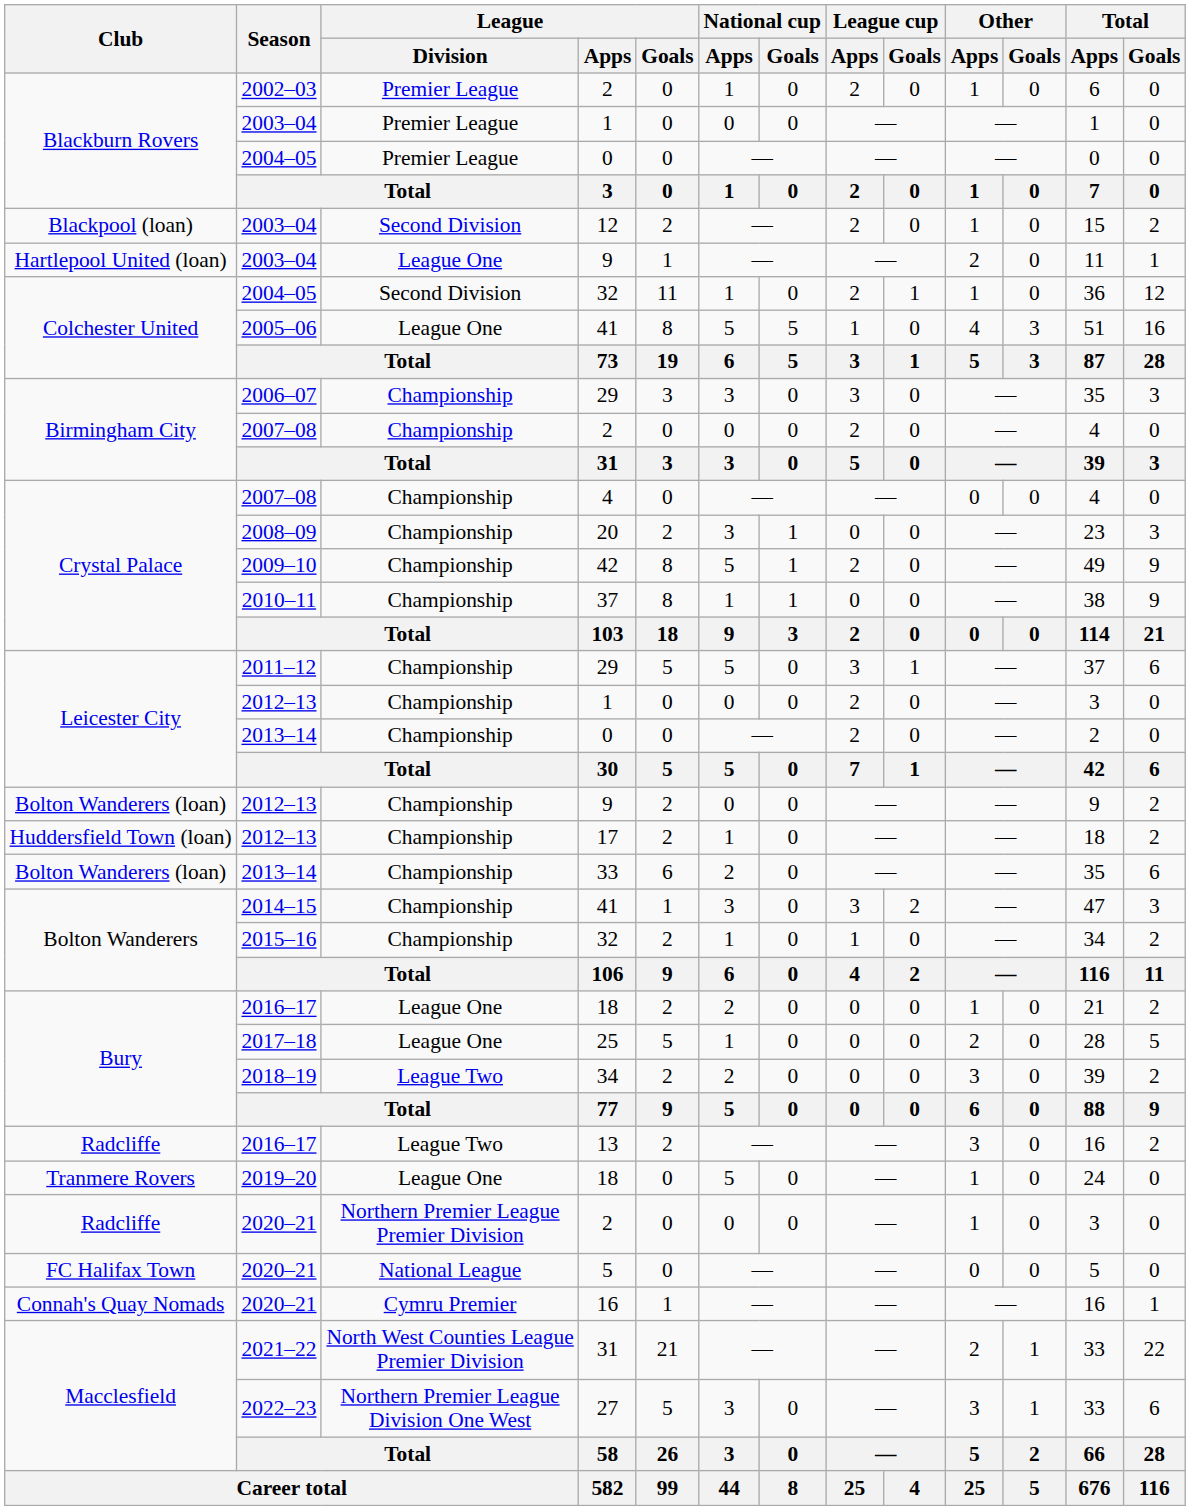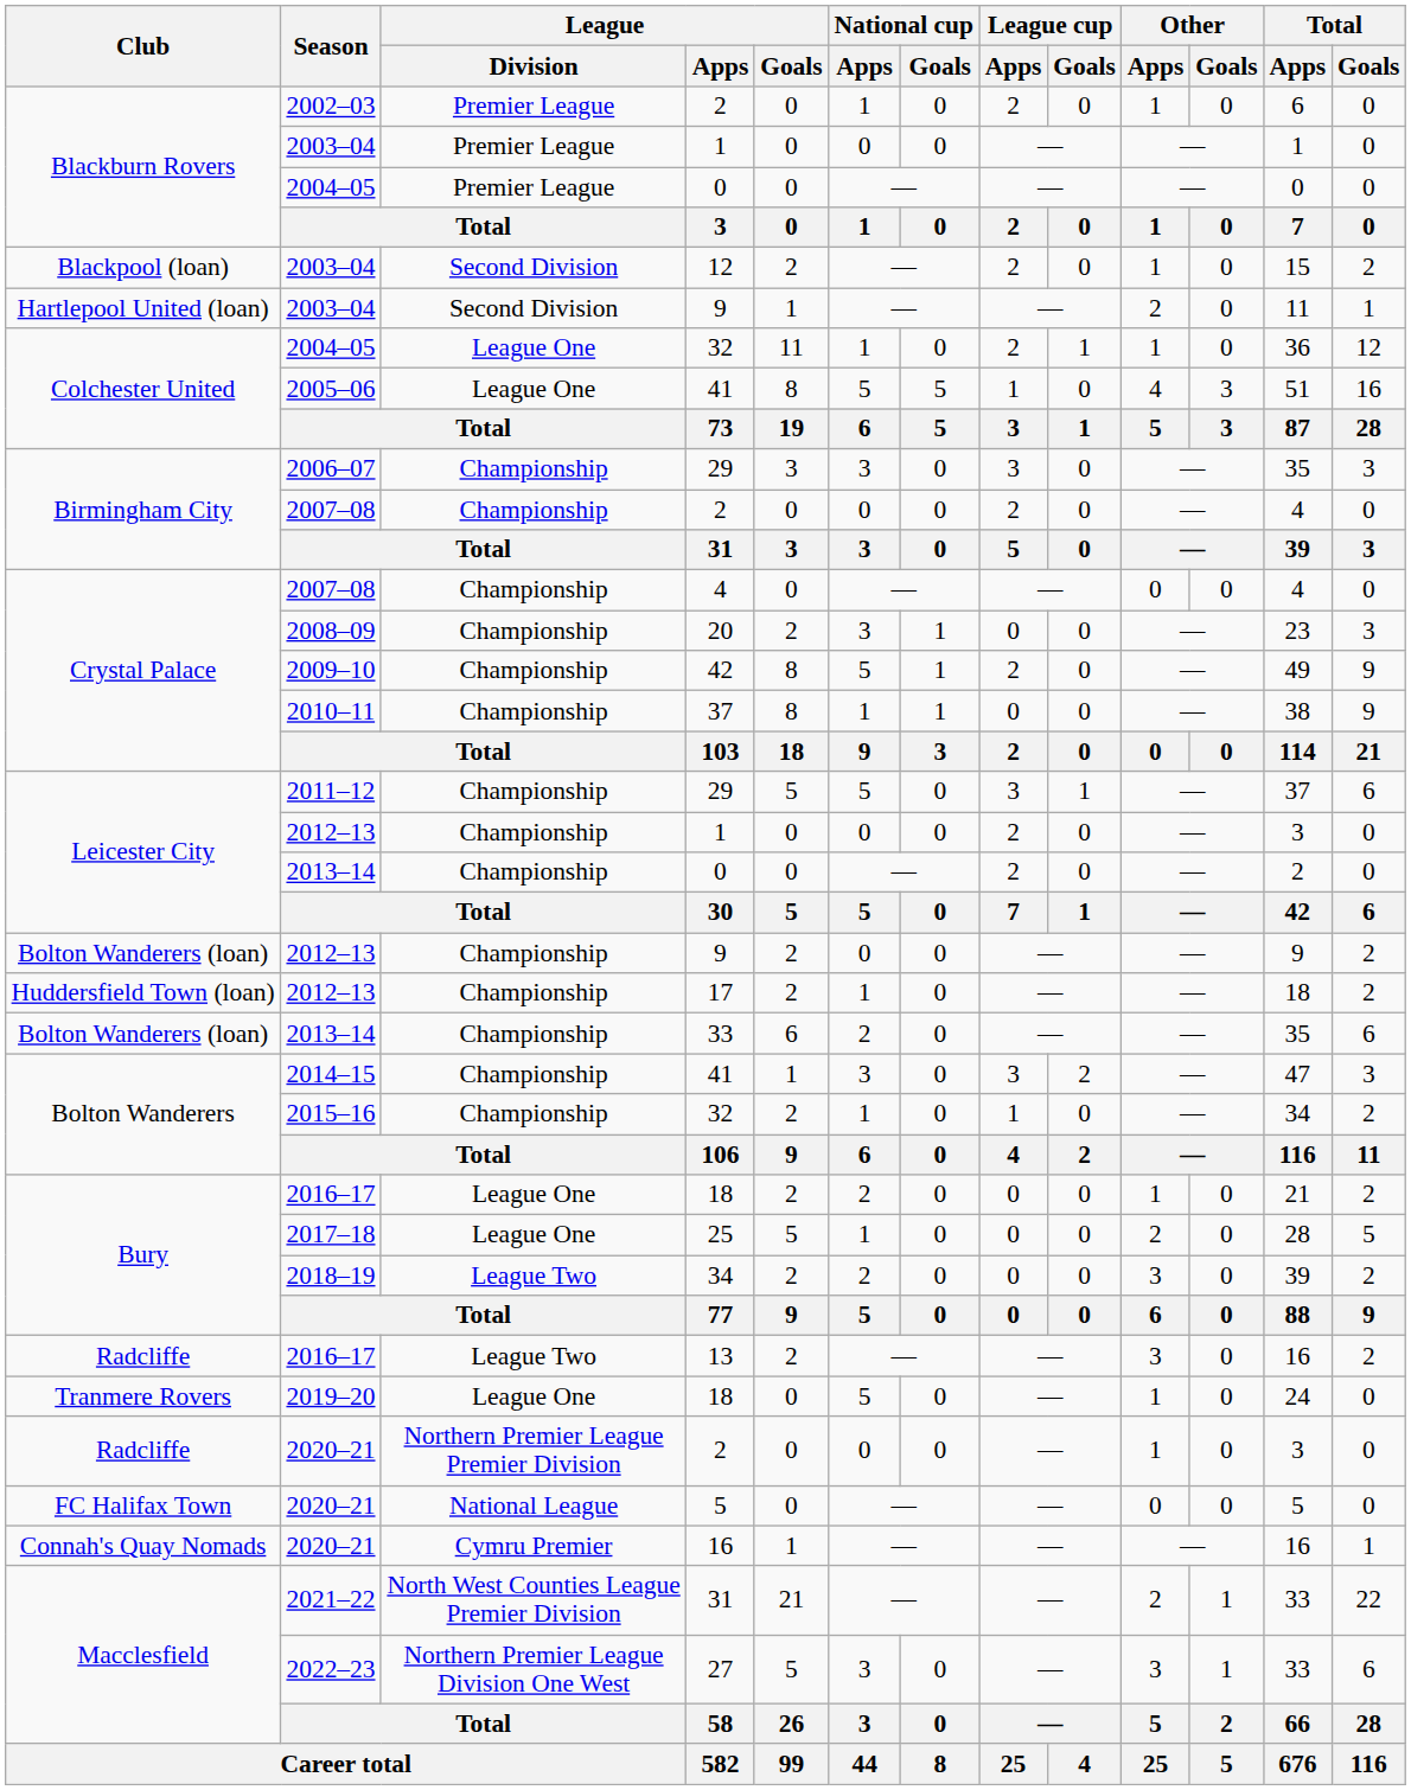 <table class="wikitable" style="text-align:center">
 <tr>
 <th rowspan="2">Club</th>
 <th rowspan="2">Season</th>
 <th colspan="3">League</th>
 <th colspan="2">National cup</th>
 <th colspan="2">League cup</th>
 <th colspan="2">Other</th>
 <th colspan="2">Total</th>
 </tr>
 <tr>
 <th>Division</th>
 <th>Apps</th>
 <th>Goals</th>
 <th>Apps</th>
 <th>Goals</th>
 <th>Apps</th>
 <th>Goals</th>
 <th>Apps</th>
 <th>Goals</th>
 <th>Apps</th>
 <th>Goals</th>
 </tr>
 <tr>
 <td rowspan="4"><a href='#'>Blackburn Rovers</a></td>
 <td><a href='#'>2002–03</a></td>
 <td><a href='#'>Premier League</a></td>
 <td>2</td>
 <td>0</td>
 <td>1</td>
 <td>0</td>
 <td>2</td>
 <td>0</td>
 <td>1</td>
 <td>0</td>
 <td>6</td>
 <td>0</td>
 </tr>
 <tr>
 <td><a href='#'>2003–04</a></td>
 <td>Premier League</td>
 <td>1</td>
 <td>0</td>
 <td>0</td>
 <td>0</td>
 <td colspan="2">—</td>
 <td colspan="2">—</td>
 <td>1</td>
 <td>0</td>
 </tr>
 <tr>
 <td><a href='#'>2004–05</a></td>
 <td>Premier League</td>
 <td>0</td>
 <td>0</td>
 <td colspan="2">—</td>
 <td colspan="2">—</td>
 <td colspan="2">—</td>
 <td>0</td>
 <td>0</td>
 </tr>
 <tr>
 <th colspan="2">Total</th>
 <th>3</th>
 <th>0</th>
 <th>1</th>
 <th>0</th>
 <th>2</th>
 <th>0</th>
 <th>1</th>
 <th>0</th>
 <th>7</th>
 <th>0</th>
 </tr>
 <tr>
 <td><a href='#'>Blackpool</a> (loan)</td>
 <td><a href='#'>2003–04</a></td>
 <td><a href='#'>Second Division</a></td>
 <td>12</td>
 <td>2</td>
 <td colspan="2">—</td>
 <td>2</td>
 <td>0</td>
 <td>1</td>
 <td>0</td>
 <td>15</td>
 <td>2</td>
 </tr>
 <tr>
 <td><a href='#'>Hartlepool United</a> (loan)</td>
 <td><a href='#'>2003–04</a></td>
-<td><a href='#'>League One</a></td>
+<td>Second Division</td>
 <td>9</td>
 <td>1</td>
 <td colspan="2">—</td>
 <td colspan="2">—</td>
 <td>2</td>
 <td>0</td>
 <td>11</td>
 <td>1</td>
 </tr>
 <tr>
 <td rowspan="3"><a href='#'>Colchester United</a></td>
 <td><a href='#'>2004–05</a></td>
-<td>Second Division</td>
+<td><a href='#'>League One</a></td>
 <td>32</td>
 <td>11</td>
 <td>1</td>
 <td>0</td>
 <td>2</td>
 <td>1</td>
 <td>1</td>
 <td>0</td>
 <td>36</td>
 <td>12</td>
 </tr>
 <tr>
 <td><a href='#'>2005–06</a></td>
 <td>League One</td>
 <td>41</td>
 <td>8</td>
 <td>5</td>
 <td>5</td>
 <td>1</td>
 <td>0</td>
 <td>4</td>
 <td>3</td>
 <td>51</td>
 <td>16</td>
 </tr>
 <tr>
 <th colspan="2">Total</th>
 <th>73</th>
 <th>19</th>
 <th>6</th>
 <th>5</th>
 <th>3</th>
 <th>1</th>
 <th>5</th>
 <th>3</th>
 <th>87</th>
 <th>28</th>
 </tr>
 <tr>
 <td rowspan="3"><a href='#'>Birmingham City</a></td>
 <td><a href='#'>2006–07</a></td>
 <td><a href='#'>Championship</a></td>
 <td>29</td>
 <td>3</td>
 <td>3</td>
 <td>0</td>
 <td>3</td>
 <td>0</td>
 <td colspan="2">—</td>
 <td>35</td>
 <td>3</td>
 </tr>
 <tr>
 <td><a href='#'>2007–08</a></td>
 <td><a href='#'>Championship</a></td>
 <td>2</td>
 <td>0</td>
 <td>0</td>
 <td>0</td>
 <td>2</td>
 <td>0</td>
 <td colspan="2">—</td>
 <td>4</td>
 <td>0</td>
 </tr>
 <tr>
 <th colspan="2">Total</th>
 <th>31</th>
 <th>3</th>
 <th>3</th>
 <th>0</th>
 <th>5</th>
 <th>0</th>
 <th colspan="2">—</th>
 <th>39</th>
 <th>3</th>
 </tr>
 <tr>
 <td rowspan="5"><a href='#'>Crystal Palace</a></td>
 <td><a href='#'>2007–08</a></td>
 <td>Championship</td>
 <td>4</td>
 <td>0</td>
 <td colspan="2">—</td>
 <td colspan="2">—</td>
 <td>0</td>
 <td>0</td>
 <td>4</td>
 <td>0</td>
 </tr>
 <tr>
 <td><a href='#'>2008–09</a></td>
 <td>Championship</td>
 <td>20</td>
 <td>2</td>
 <td>3</td>
 <td>1</td>
 <td>0</td>
 <td>0</td>
 <td colspan="2">—</td>
 <td>23</td>
 <td>3</td>
 </tr>
 <tr>
 <td><a href='#'>2009–10</a></td>
 <td>Championship</td>
 <td>42</td>
 <td>8</td>
 <td>5</td>
 <td>1</td>
 <td>2</td>
 <td>0</td>
 <td colspan="2">—</td>
 <td>49</td>
 <td>9</td>
 </tr>
 <tr>
 <td><a href='#'>2010–11</a></td>
 <td>Championship</td>
 <td>37</td>
 <td>8</td>
 <td>1</td>
 <td>1</td>
 <td>0</td>
 <td>0</td>
 <td colspan="2">—</td>
 <td>38</td>
 <td>9</td>
 </tr>
 <tr>
 <th colspan="2">Total</th>
 <th>103</th>
 <th>18</th>
 <th>9</th>
 <th>3</th>
 <th>2</th>
 <th>0</th>
 <th>0</th>
 <th>0</th>
 <th>114</th>
 <th>21</th>
 </tr>
 <tr>
 <td rowspan="4"><a href='#'>Leicester City</a></td>
 <td><a href='#'>2011–12</a></td>
 <td>Championship</td>
 <td>29</td>
 <td>5</td>
 <td>5</td>
 <td>0</td>
 <td>3</td>
 <td>1</td>
 <td colspan="2">—</td>
 <td>37</td>
 <td>6</td>
 </tr>
 <tr>
 <td><a href='#'>2012–13</a></td>
 <td>Championship</td>
 <td>1</td>
 <td>0</td>
 <td>0</td>
 <td>0</td>
 <td>2</td>
 <td>0</td>
 <td colspan="2">—</td>
 <td>3</td>
 <td>0</td>
 </tr>
 <tr>
 <td><a href='#'>2013–14</a></td>
 <td>Championship</td>
 <td>0</td>
 <td>0</td>
 <td colspan="2">—</td>
 <td>2</td>
 <td>0</td>
 <td colspan="2">—</td>
 <td>2</td>
 <td>0</td>
 </tr>
 <tr>
 <th colspan="2">Total</th>
 <th>30</th>
 <th>5</th>
 <th>5</th>
 <th>0</th>
 <th>7</th>
 <th>1</th>
 <th colspan="2">—</th>
 <th>42</th>
 <th>6</th>
 </tr>
 <tr>
 <td><a href='#'>Bolton Wanderers</a> (loan)</td>
 <td><a href='#'>2012–13</a></td>
 <td>Championship</td>
 <td>9</td>
 <td>2</td>
 <td>0</td>
 <td>0</td>
 <td colspan="2">—</td>
 <td colspan="2">—</td>
 <td>9</td>
 <td>2</td>
 </tr>
 <tr>
 <td><a href='#'>Huddersfield Town</a> (loan)</td>
 <td><a href='#'>2012–13</a></td>
 <td>Championship</td>
 <td>17</td>
 <td>2</td>
 <td>1</td>
 <td>0</td>
 <td colspan="2">—</td>
 <td colspan="2">—</td>
 <td>18</td>
 <td>2</td>
 </tr>
 <tr>
 <td><a href='#'>Bolton Wanderers</a> (loan)</td>
 <td><a href='#'>2013–14</a></td>
 <td>Championship</td>
 <td>33</td>
 <td>6</td>
 <td>2</td>
 <td>0</td>
 <td colspan="2">—</td>
 <td colspan="2">—</td>
 <td>35</td>
 <td>6</td>
 </tr>
 <tr>
 <td rowspan="3">Bolton Wanderers</td>
 <td><a href='#'>2014–15</a></td>
 <td>Championship</td>
 <td>41</td>
 <td>1</td>
 <td>3</td>
 <td>0</td>
 <td>3</td>
 <td>2</td>
 <td colspan="2">—</td>
 <td>47</td>
 <td>3</td>
 </tr>
 <tr>
 <td><a href='#'>2015–16</a></td>
 <td>Championship</td>
 <td>32</td>
 <td>2</td>
 <td>1</td>
 <td>0</td>
 <td>1</td>
 <td>0</td>
 <td colspan="2">—</td>
 <td>34</td>
 <td>2</td>
 </tr>
 <tr>
 <th colspan="2">Total</th>
 <th>106</th>
 <th>9</th>
 <th>6</th>
 <th>0</th>
 <th>4</th>
 <th>2</th>
 <th colspan="2">—</th>
 <th>116</th>
 <th>11</th>
 </tr>
 <tr>
 <td rowspan="4"><a href='#'>Bury</a></td>
 <td><a href='#'>2016–17</a></td>
 <td>League One</td>
 <td>18</td>
 <td>2</td>
 <td>2</td>
 <td>0</td>
 <td>0</td>
 <td>0</td>
 <td>1</td>
 <td>0</td>
 <td>21</td>
 <td>2</td>
 </tr>
 <tr>
 <td><a href='#'>2017–18</a></td>
 <td>League One</td>
 <td>25</td>
 <td>5</td>
 <td>1</td>
 <td>0</td>
 <td>0</td>
 <td>0</td>
 <td>2</td>
 <td>0</td>
 <td>28</td>
 <td>5</td>
 </tr>
 <tr>
 <td><a href='#'>2018–19</a></td>
 <td><a href='#'>League Two</a></td>
 <td>34</td>
 <td>2</td>
 <td>2</td>
 <td>0</td>
 <td>0</td>
 <td>0</td>
 <td>3</td>
 <td>0</td>
 <td>39</td>
 <td>2</td>
 </tr>
 <tr>
 <th colspan="2">Total</th>
 <th>77</th>
 <th>9</th>
 <th>5</th>
 <th>0</th>
 <th>0</th>
 <th>0</th>
 <th>6</th>
 <th>0</th>
 <th>88</th>
 <th>9</th>
 </tr>
 <tr>
 <td><a href='#'>Radcliffe</a></td>
 <td><a href='#'>2016–17</a></td>
 <td>League Two</td>
 <td>13</td>
 <td>2</td>
 <td colspan="2">—</td>
 <td colspan="2">—</td>
 <td>3</td>
 <td>0</td>
 <td>16</td>
 <td>2</td>
 </tr>
 <tr>
 <td><a href='#'>Tranmere Rovers</a></td>
 <td><a href='#'>2019–20</a></td>
 <td>League One</td>
 <td>18</td>
 <td>0</td>
 <td>5</td>
 <td>0</td>
 <td colspan="2">—</td>
 <td>1</td>
 <td>0</td>
 <td>24</td>
 <td>0</td>
 </tr>
 <tr>
 <td><a href='#'>Radcliffe</a></td>
 <td><a href='#'>2020–21</a></td>
 <td><a href='#'>Northern Premier League<br>Premier Division</a></td>
 <td>2</td>
 <td>0</td>
 <td>0</td>
 <td>0</td>
 <td colspan="2">—</td>
 <td>1</td>
 <td>0</td>
 <td>3</td>
 <td>0</td>
 </tr>
 <tr>
 <td><a href='#'>FC Halifax Town</a></td>
 <td><a href='#'>2020–21</a></td>
 <td><a href='#'>National League</a></td>
 <td>5</td>
 <td>0</td>
 <td colspan="2">—</td>
 <td colspan="2">—</td>
 <td>0</td>
 <td>0</td>
 <td>5</td>
 <td>0</td>
 </tr>
 <tr>
 <td><a href='#'>Connah's Quay Nomads</a></td>
 <td><a href='#'>2020–21</a></td>
 <td><a href='#'>Cymru Premier</a></td>
 <td>16</td>
 <td>1</td>
 <td colspan="2">—</td>
 <td colspan="2">—</td>
 <td colspan="2">—</td>
 <td>16</td>
 <td>1</td>
 </tr>
 <tr>
 <td rowspan="3"><a href='#'>Macclesfield</a></td>
 <td><a href='#'>2021–22</a></td>
 <td><a href='#'>North West Counties League<br>Premier Division</a></td>
 <td>31</td>
 <td>21</td>
 <td colspan="2">—</td>
 <td colspan="2">—</td>
 <td>2</td>
 <td>1</td>
 <td>33</td>
 <td>22</td>
 </tr>
 <tr>
 <td><a href='#'>2022–23</a></td>
 <td><a href='#'>Northern Premier League<br>Division One West</a></td>
 <td>27</td>
 <td>5</td>
 <td>3</td>
 <td>0</td>
 <td colspan="2">—</td>
 <td>3</td>
 <td>1</td>
 <td>33</td>
 <td>6</td>
 </tr>
 <tr>
 <th colspan="2">Total</th>
 <th>58</th>
 <th>26</th>
 <th>3</th>
 <th>0</th>
 <th colspan="2">—</th>
 <th>5</th>
 <th>2</th>
 <th>66</th>
 <th>28</th>
 </tr>
 <tr>
 <th colspan="3">Career total</th>
 <th>582</th>
 <th>99</th>
 <th>44</th>
 <th>8</th>
 <th>25</th>
 <th>4</th>
 <th>25</th>
 <th>5</th>
 <th>676</th>
 <th>116</th>
 </tr>
 </table>
